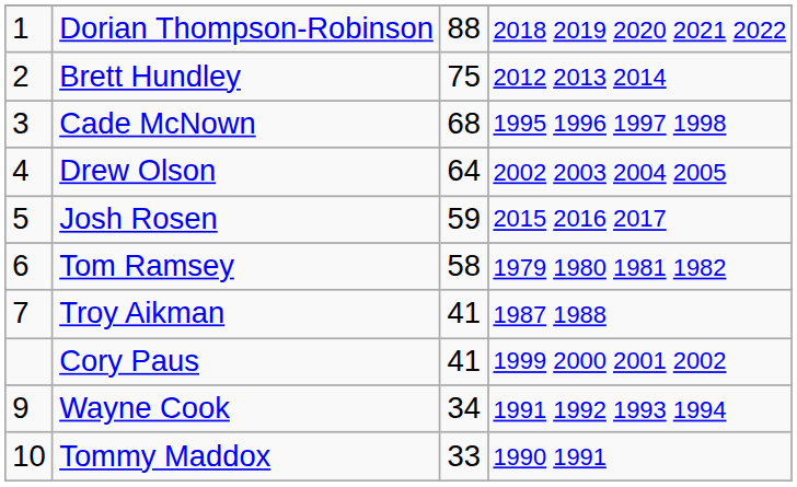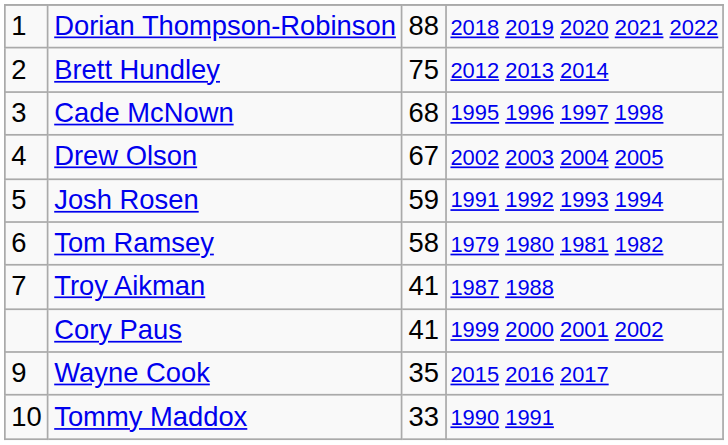 <table class="wikitable">
 <tr>
 </tr>
 <tr>
 <td>1</td>
 <td><a href='#'>Dorian Thompson-Robinson</a></td>
 <td>88</td>
 <td style="font-size:80%;"><a href='#'>2018</a> <a href='#'>2019</a> <a href='#'>2020</a> <a href='#'>2021</a> <a href='#'>2022</a></td>
 </tr>
 <tr>
 <td>2</td>
 <td><a href='#'>Brett Hundley</a></td>
 <td>75</td>
 <td style="font-size:80%;"><a href='#'>2012</a> <a href='#'>2013</a> <a href='#'>2014</a></td>
 </tr>
 <tr>
 <td>3</td>
 <td><a href='#'>Cade McNown</a></td>
 <td>68</td>
 <td style="font-size:80%;"><a href='#'>1995</a> <a href='#'>1996</a> <a href='#'>1997</a> <a href='#'>1998</a></td>
 </tr>
 <tr>
 <td>4</td>
 <td><a href='#'>Drew Olson</a></td>
-<td>64</td>
+<td>67</td>
 <td style="font-size:80%;"><a href='#'>2002</a> <a href='#'>2003</a> <a href='#'>2004</a> <a href='#'>2005</a></td>
 </tr>
 <tr>
 <td>5</td>
 <td><a href='#'>Josh Rosen</a></td>
 <td>59</td>
-<td style="font-size:80%;"><a href='#'>2015</a> <a href='#'>2016</a> <a href='#'>2017</a></td>
+<td style="font-size:80%;"><a href='#'>1991</a> <a href='#'>1992</a> <a href='#'>1993</a> <a href='#'>1994</a></td>
 </tr>
 <tr>
 <td>6</td>
 <td><a href='#'>Tom Ramsey</a></td>
 <td>58</td>
 <td style="font-size:80%;"><a href='#'>1979</a> <a href='#'>1980</a> <a href='#'>1981</a> <a href='#'>1982</a></td>
 </tr>
 <tr>
 <td>7</td>
 <td><a href='#'>Troy Aikman</a></td>
 <td>41</td>
 <td style="font-size:80%;"><a href='#'>1987</a> <a href='#'>1988</a></td>
 </tr>
 <tr>
 <td></td>
 <td><a href='#'>Cory Paus</a></td>
 <td>41</td>
 <td style="font-size:80%;"><a href='#'>1999</a> <a href='#'>2000</a> <a href='#'>2001</a> <a href='#'>2002</a></td>
 </tr>
 <tr>
 <td>9</td>
 <td><a href='#'>Wayne Cook</a></td>
-<td>34</td>
-<td style="font-size:80%;"><a href='#'>1991</a> <a href='#'>1992</a> <a href='#'>1993</a> <a href='#'>1994</a></td>
+<td>35</td>
+<td style="font-size:80%;"><a href='#'>2015</a> <a href='#'>2016</a> <a href='#'>2017</a></td>
 </tr>
 <tr>
 <td>10</td>
 <td><a href='#'>Tommy Maddox</a></td>
 <td>33</td>
 <td style="font-size:80%;"><a href='#'>1990</a> <a href='#'>1991</a></td>
 </tr>
 </table>
